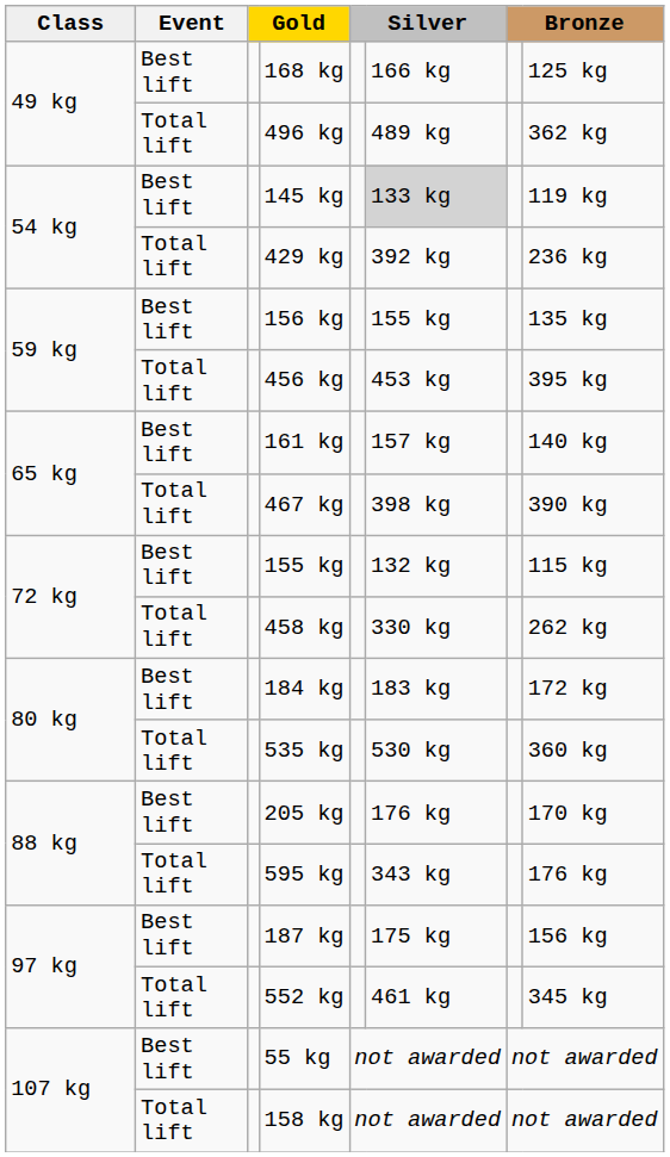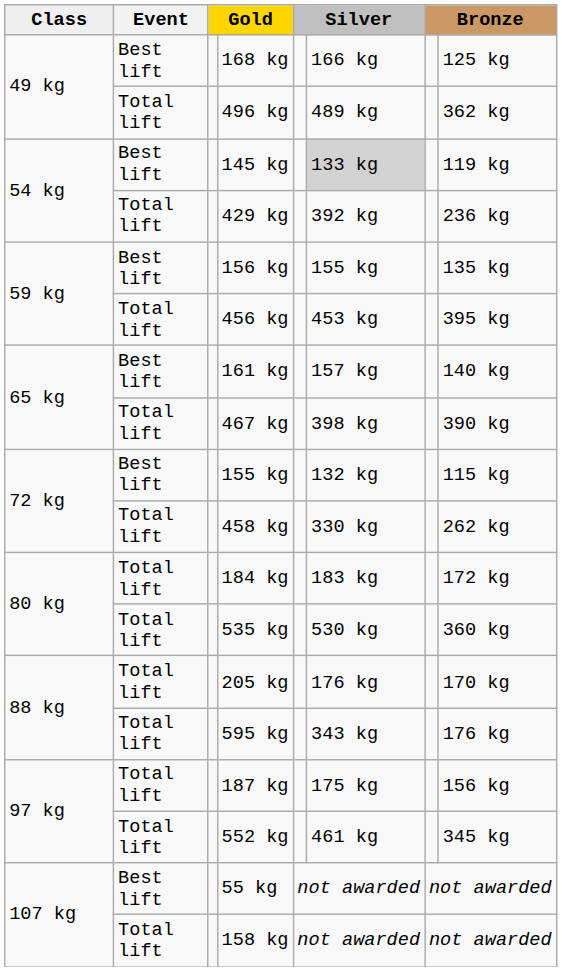 <table class="wikitable">
 <tr>
 <th style="background: #efefef; width:70px">Class</th>
 <th style="width:60px">Event</th>
 <th scope="colgroup" colspan="2" style="background: gold;">Gold</th>
 <th scope="colgroup" colspan="2" style="background: silver;">Silver</th>
 <th scope="colgroup" colspan="2" style="background: #cc9966;">Bronze</th>
 </tr>
 <tr>
 <td rowspan="2">49 kg</td>
 <td>Best lift</td>
 <td></td>
 <td>168 kg</td>
 <td></td>
 <td>166 kg</td>
 <td></td>
 <td>125 kg</td>
 </tr>
 <tr>
 <td>Total lift</td>
 <td></td>
 <td>496 kg</td>
 <td></td>
 <td>489 kg</td>
 <td></td>
 <td>362 kg</td>
 </tr>
 <tr>
 <td rowspan="2">54 kg</td>
 <td>Best lift</td>
 <td></td>
 <td>145 kg</td>
 <td></td>
 <td style="background: lightgrey;">133 kg</td>
 <td></td>
 <td>119 kg</td>
 </tr>
 <tr>
 <td>Total lift</td>
 <td></td>
 <td>429 kg</td>
 <td></td>
 <td>392 kg</td>
 <td></td>
 <td>236 kg</td>
 </tr>
 <tr>
 <td rowspan="2">59 kg</td>
 <td>Best lift</td>
 <td></td>
 <td>156 kg</td>
 <td></td>
 <td>155 kg</td>
 <td></td>
 <td>135 kg</td>
 </tr>
 <tr>
 <td>Total lift</td>
 <td></td>
 <td>456 kg</td>
 <td></td>
 <td>453 kg</td>
 <td></td>
 <td>395 kg</td>
 </tr>
 <tr>
 <td rowspan="2">65 kg</td>
 <td>Best lift</td>
 <td></td>
 <td>161 kg</td>
 <td></td>
 <td>157 kg</td>
 <td></td>
 <td>140 kg</td>
 </tr>
 <tr>
 <td>Total lift</td>
 <td></td>
 <td>467 kg</td>
 <td></td>
 <td>398 kg</td>
 <td></td>
 <td>390 kg</td>
 </tr>
 <tr>
 <td rowspan="2">72 kg</td>
 <td>Best lift</td>
 <td></td>
 <td>155 kg</td>
 <td></td>
 <td>132 kg</td>
 <td></td>
 <td>115 kg</td>
 </tr>
 <tr>
 <td>Total lift</td>
 <td></td>
 <td>458 kg</td>
 <td></td>
 <td>330 kg</td>
 <td></td>
 <td>262 kg</td>
 </tr>
 <tr>
 <td rowspan="2">80 kg</td>
-<td>Best lift</td>
+<td>Total lift</td>
 <td></td>
 <td>184 kg</td>
 <td></td>
 <td>183 kg</td>
 <td></td>
 <td>172 kg</td>
 </tr>
 <tr>
 <td>Total lift</td>
 <td></td>
 <td>535 kg</td>
 <td></td>
 <td>530 kg</td>
 <td></td>
 <td>360 kg</td>
 </tr>
 <tr>
 <td rowspan="2">88 kg</td>
-<td>Best lift</td>
+<td>Total lift</td>
 <td></td>
 <td>205 kg</td>
 <td></td>
 <td>176 kg</td>
 <td></td>
 <td>170 kg</td>
 </tr>
 <tr>
 <td>Total lift</td>
 <td></td>
 <td>595 kg</td>
 <td></td>
 <td>343 kg</td>
 <td></td>
 <td>176 kg</td>
 </tr>
 <tr>
 <td rowspan="2">97 kg</td>
-<td>Best lift</td>
+<td>Total lift</td>
 <td></td>
 <td>187 kg</td>
 <td></td>
 <td>175 kg</td>
 <td></td>
 <td>156 kg</td>
 </tr>
 <tr>
 <td>Total lift</td>
 <td></td>
 <td>552 kg</td>
 <td></td>
 <td>461 kg</td>
 <td></td>
 <td>345 kg</td>
 </tr>
 <tr>
 <td rowspan="2">107 kg</td>
 <td>Best lift</td>
 <td></td>
 <td>55 kg</td>
 <td colspan="2"><em>not awarded</em></td>
 <td colspan="2"><em>not awarded</em></td>
 </tr>
 <tr>
 <td>Total lift</td>
 <td></td>
 <td>158 kg</td>
 <td colspan="2"><em>not awarded</em></td>
 <td colspan="2"><em>not awarded</em></td>
 </tr>
 </table>
